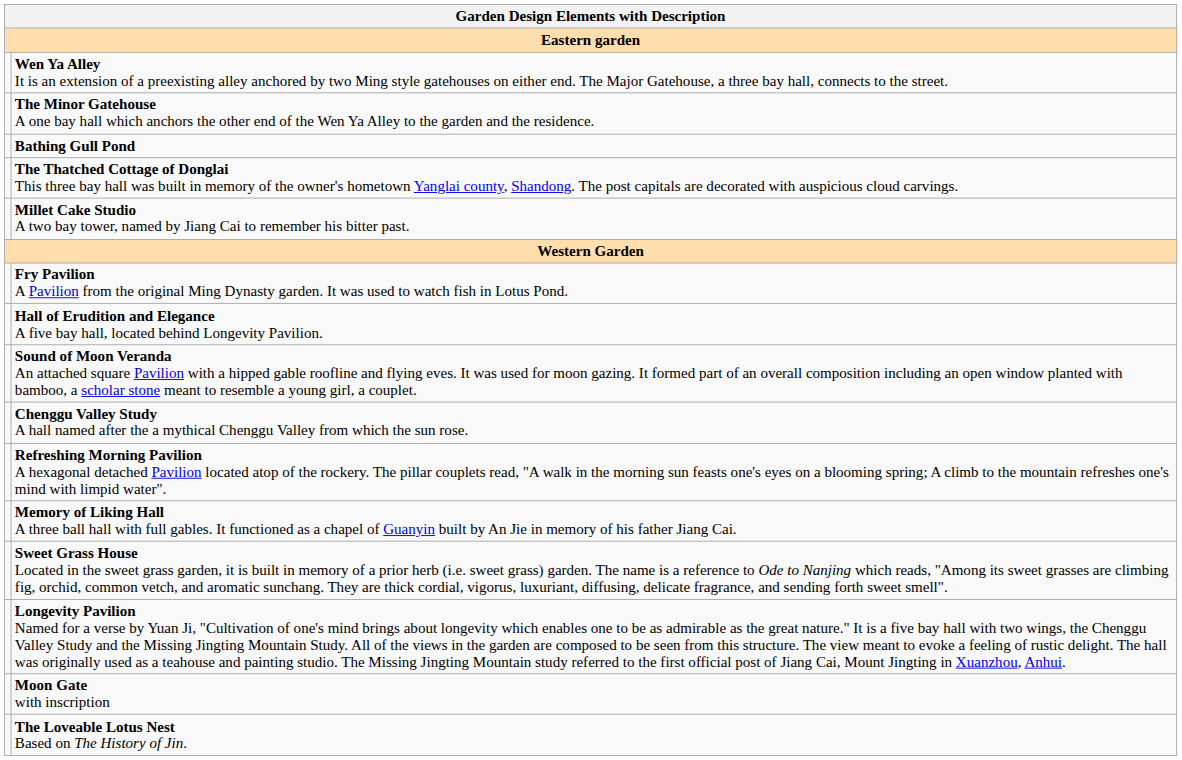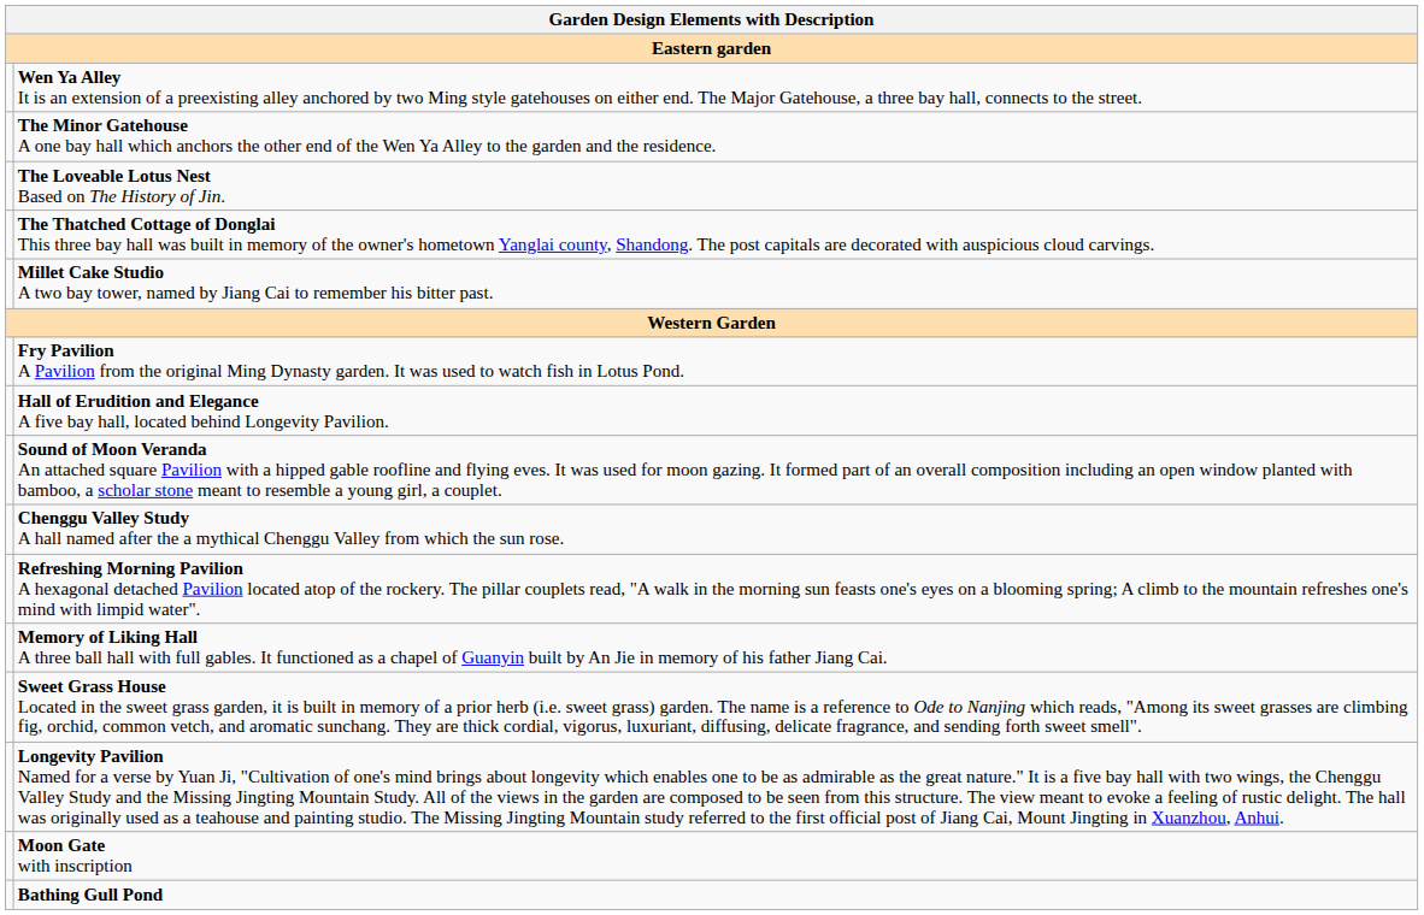 <table class="wikitable collapsible collapsed">
 <tr>
 <th colspan="2">Garden Design Elements with Description</th>
 </tr>
 <tr>
 <th style="background:#ffdead;" colspan="2">Eastern garden</th>
 </tr>
 <tr ->
 <td align="center"></td>
 <td><strong>Wen Ya Alley</strong><br>It is an extension of a preexisting alley anchored by two Ming style gatehouses on either end.  The Major Gatehouse, a three bay hall, connects to the street.</td>
 </tr>
 <tr>
 <td align="center"></td>
 <td><strong>The Minor Gatehouse</strong><br>A one bay hall which anchors the other end of the Wen Ya Alley to the garden and the residence.</td>
 </tr>
 <tr ->
 <td align="center"></td>
-<td><strong>Bathing Gull Pond</strong></td>
+<td><strong>The Loveable Lotus Nest</strong><br>Based on <em>The History of Jin</em>.</td>
 </tr>
 <tr ->
 <td align="center"></td>
 <td><strong>The Thatched Cottage of Donglai</strong><br>This  three bay hall was built in memory of the owner's hometown <a href='#'>Yanglai county</a>, <a href='#'>Shandong</a>.  The post capitals are decorated with auspicious cloud carvings.</td>
 </tr>
 <tr ->
 <td align="center"></td>
 <td><strong>Millet Cake Studio</strong><br>A two bay tower, named by Jiang Cai to remember his bitter past.</td>
 </tr>
 <tr>
 <th style="background:#ffdead;" colspan="2">Western Garden</th>
 </tr>
 <tr ->
 <td align="center"></td>
 <td><strong>Fry Pavilion</strong><br>A <a href='#'>Pavilion</a> from the original Ming Dynasty garden. It was used to watch fish in Lotus Pond.</td>
 </tr>
 <tr ->
 <td align="center"></td>
 <td><strong>Hall of Erudition and Elegance</strong><br>A five bay hall, located behind Longevity Pavilion.</td>
 </tr>
 <tr ->
 <td align="center"></td>
 <td><strong>Sound of Moon Veranda</strong><br>An attached square <a href='#'>Pavilion</a> with a hipped gable roofline and flying eves.  It was used for moon gazing.  It formed part of an overall composition including an open window planted with bamboo, a <a href='#'>scholar stone</a> meant to resemble a young girl, a couplet.</td>
 </tr>
 <tr ->
 <td align="center"></td>
 <td><strong>Chenggu Valley Study</strong><br>A hall named after the a mythical Chenggu Valley from which the sun rose.</td>
 </tr>
 <tr ->
 <td align="center"></td>
 <td><strong>Refreshing Morning Pavilion</strong><br>A hexagonal detached <a href='#'>Pavilion</a> located atop of the rockery.  The pillar couplets read, "A walk in the morning sun feasts one's eyes on a blooming spring; A climb to the mountain refreshes one's mind with limpid water".</td>
 </tr>
 <tr ->
 <td align="center"></td>
 <td><strong>Memory of Liking Hall</strong><br>A three ball hall with full gables.  It functioned as a chapel of <a href='#'>Guanyin</a> built by An Jie in memory of his father Jiang Cai.</td>
 </tr>
 <tr ->
 <td align="center"></td>
 <td><strong>Sweet Grass House</strong><br>Located in the sweet grass garden, it is built in memory of a prior herb (i.e. sweet grass) garden.  The name is a reference to <em>Ode to Nanjing</em> which reads, "Among its sweet grasses are climbing fig, orchid, common vetch, and aromatic sunchang.  They are thick cordial, vigorus, luxuriant, diffusing, delicate fragrance, and sending forth sweet smell".</td>
 </tr>
 <tr ->
 <td align="center"></td>
 <td><strong>Longevity Pavilion</strong><br>Named for a verse by Yuan Ji, "Cultivation of one's mind brings about longevity which enables one to be as admirable as the great nature." It is a five bay hall with two wings, the Chenggu Valley Study and the Missing Jingting Mountain Study.  All of the views in the garden are composed to be seen from this structure.   The view meant to evoke a feeling of rustic delight.  The hall was originally used as a teahouse and painting studio. The Missing Jingting Mountain study referred to the first official post of Jiang Cai, Mount Jingting in <a href='#'>Xuanzhou</a>, <a href='#'>Anhui</a>. </td>
 </tr>
 <tr ->
 <td align="center"></td>
 <td><strong>Moon Gate</strong><br>with inscription</td>
 </tr>
 <tr ->
 <td align="center"></td>
-<td><strong>The Loveable Lotus Nest</strong><br>Based on <em>The History of Jin</em>.</td>
+<td><strong>Bathing Gull Pond</strong></td>
 </tr>
 </table>
